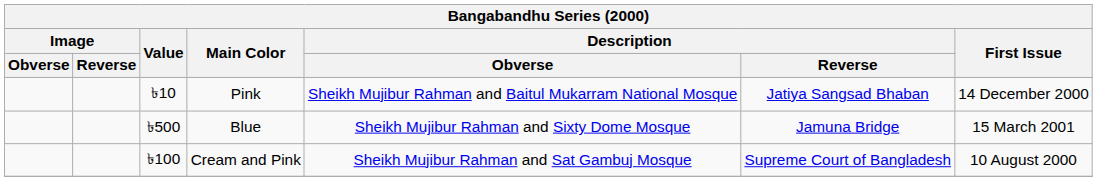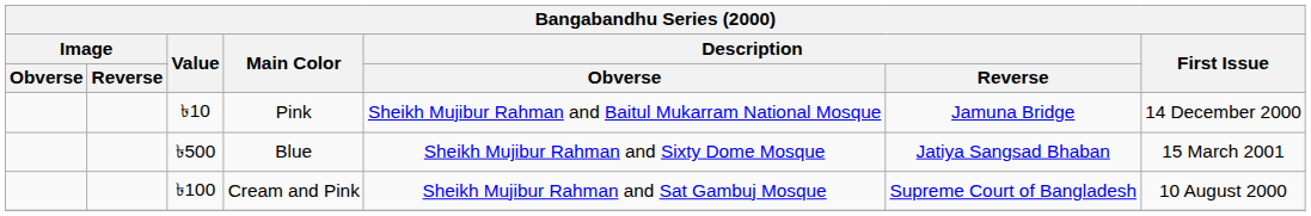 <table class="wikitable" style="text-align:center">
 <tr>
 <th colspan="8">Bangabandhu Series (2000)</th>
 </tr>
 <tr>
 <th colspan="2">Image</th>
 <th rowspan="2">Value</th>
 <th rowspan="2">Main Color</th>
 <th colspan="2">Description</th>
 <th rowspan="2">First Issue</th>
 </tr>
 <tr>
 <th>Obverse</th>
 <th>Reverse</th>
 <th>Obverse</th>
 <th>Reverse</th>
 </tr>
 <tr>
 <td></td>
 <td></td>
 <td>৳10</td>
 <td>Pink</td>
 <td><a href='#'>Sheikh Mujibur Rahman</a> and <a href='#'>Baitul Mukarram National Mosque</a></td>
-<td><a href='#'>Jatiya Sangsad Bhaban</a></td>
+<td><a href='#'>Jamuna Bridge</a></td>
 <td>14 December 2000</td>
 </tr>
 <tr>
 <td></td>
 <td></td>
 <td>৳500</td>
 <td>Blue</td>
 <td><a href='#'>Sheikh Mujibur Rahman</a> and <a href='#'>Sixty Dome Mosque</a></td>
-<td><a href='#'>Jamuna Bridge</a></td>
+<td><a href='#'>Jatiya Sangsad Bhaban</a></td>
 <td>15 March 2001</td>
 </tr>
 <tr>
 <td></td>
 <td></td>
 <td>৳100</td>
 <td>Cream and Pink</td>
 <td><a href='#'>Sheikh Mujibur Rahman</a> and <a href='#'>Sat Gambuj Mosque</a></td>
 <td><a href='#'>Supreme Court of Bangladesh</a></td>
 <td>10 August 2000</td>
 </tr>
 <tr>
 </tr>
 </table>
